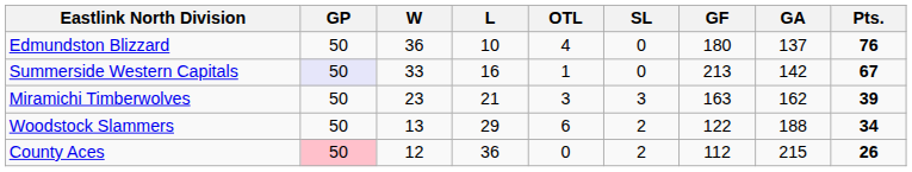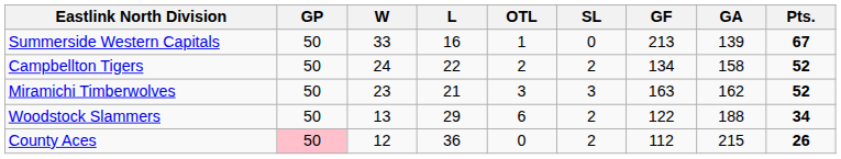 <table class="wikitable sortable">
 <tr>
 <td class="unsortable" align=center bgcolor=#F2F2F2 style="width: 16.94em"><strong>Eastlink North Division</strong></td>
 <th style="width: 4em">GP</th>
 <th style="width: 4em">W</th>
 <th style="width: 4em">L</th>
 <th style="width: 4em">OTL</th>
 <th style="width: 4em">SL</th>
 <th style="width: 4em">GF</th>
 <th style="width: 4em">GA</th>
 <th style="width: 4em">Pts.</th>
 </tr>
 <tr align=center>
-<td align=left><a href='#'>Edmundston Blizzard</a></td>
+<td align=left><a href='#'>Summerside Western Capitals</a></td>
 <td>50</td>
-<td>36</td>
-<td>10</td>
-<td>4</td>
-<td> 0</td>
-<td>180</td>
-<td>137</td>
-<td><strong>76</strong></td>
-</tr>
-<tr align=center>
-<td align=left><a href='#'>Summerside Western Capitals</a></td>
-<td style="background: lavender;">50</td>
 <td>33</td>
 <td>16</td>
 <td> 1</td>
 <td> 0</td>
 <td>213</td>
-<td>142</td>
+<td>139</td>
 <td><strong>67</strong></td>
+</tr>
+<tr align=center>
+<td align=left><a href='#'>Campbellton Tigers</a></td>
+<td>50</td>
+<td>24</td>
+<td>22</td>
+<td>2</td>
+<td>2</td>
+<td>134</td>
+<td>158</td>
+<td><strong>52</strong></td>
 </tr>
 <tr align=center>
 <td align=left><a href='#'>Miramichi Timberwolves</a></td>
 <td>50</td>
 <td>23</td>
 <td>21</td>
 <td>3</td>
 <td>3</td>
 <td>163</td>
 <td>162</td>
-<td><strong>39</strong></td>
+<td><strong>52</strong></td>
 </tr>
 <tr align=center>
 <td align=left><a href='#'>Woodstock Slammers</a></td>
 <td>50</td>
 <td>13</td>
 <td>29</td>
 <td>6</td>
 <td>2</td>
 <td>122</td>
 <td>188</td>
 <td><strong>34</strong></td>
 </tr>
 <tr align=center>
 <td align=left><a href='#'>County Aces</a></td>
 <td style="background: pink;">50</td>
 <td>12</td>
 <td>36</td>
 <td> 0</td>
 <td>2</td>
 <td>112</td>
 <td>215</td>
 <td><strong>26</strong></td>
 </tr>
 </table>
